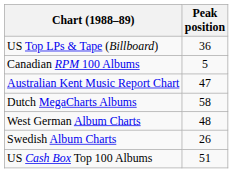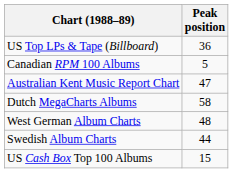 <table class="wikitable">
 <tr>
 <th>Chart (1988–89)</th>
 <th>Peak<br>position</th>
 </tr>
 <tr>
 <td>US <a href='#'>Top LPs & Tape</a> (<em>Billboard</em>)</td>
 <td align="center">36</td>
 </tr>
 <tr>
 <td>Canadian <a href='#'><em>RPM</em> 100 Albums</a></td>
 <td align="center">5</td>
 </tr>
 <tr>
 <td><a href='#'>Australian Kent Music Report Chart</a></td>
 <td align="center">47</td>
 </tr>
 <tr>
 <td>Dutch <a href='#'>MegaCharts Albums</a></td>
 <td align="center">58</td>
 </tr>
 <tr>
 <td>West German <a href='#'>Album Charts</a></td>
 <td align="center">48</td>
 </tr>
 <tr>
 <td>Swedish <a href='#'>Album Charts</a></td>
-<td align="center">26</td>
+<td align="center">44</td>
 </tr>
 <tr>
 <td>US <em><a href='#'>Cash Box</a></em> Top 100 Albums</td>
-<td align="center">51</td>
+<td align="center">15</td>
 </tr>
 </table>
